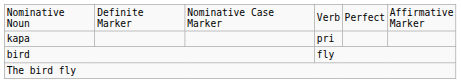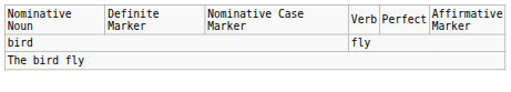 <table class="wikitable">
 <tr>
 <td>Nominative Noun</td>
 <td>Definite Marker</td>
 <td>Nominative Case Marker</td>
 <td>Verb</td>
 <td>Perfect</td>
 <td>Affirmative<br>Marker</td>
 </tr>
 <tr>
-<td>kapa</td>
-<td></td>
-<td></td>
-<td>pri</td>
-<td></td>
-<td></td>
-</tr>
-<tr>
 <td colspan="3">bird</td>
 <td colspan="3">fly</td>
 </tr>
 <tr>
 <td colspan="6">The bird fly</td>
 </tr>
 </table>
